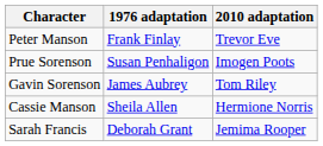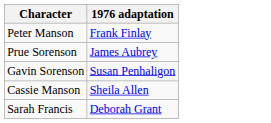 <table class="wikitable">
 <tr>
 <th>Character</th>
 <th>1976 adaptation</th>
-<th>2010 adaptation</th>
 </tr>
 <tr>
 <td>Peter Manson</td>
 <td><a href='#'>Frank Finlay</a></td>
-<td><a href='#'>Trevor Eve</a></td>
 </tr>
 <tr>
 <td>Prue Sorenson</td>
-<td><a href='#'>Susan Penhaligon</a></td>
-<td><a href='#'>Imogen Poots</a></td>
+<td><a href='#'>James Aubrey</a></td>
 </tr>
 <tr>
 <td>Gavin Sorenson</td>
-<td><a href='#'>James Aubrey</a></td>
-<td><a href='#'>Tom Riley</a></td>
+<td><a href='#'>Susan Penhaligon</a></td>
 </tr>
 <tr>
 <td>Cassie Manson</td>
 <td><a href='#'>Sheila Allen</a></td>
-<td><a href='#'>Hermione Norris</a></td>
 </tr>
 <tr>
 <td>Sarah Francis</td>
 <td><a href='#'>Deborah Grant</a></td>
-<td><a href='#'>Jemima Rooper</a></td>
 </tr>
 </table>
